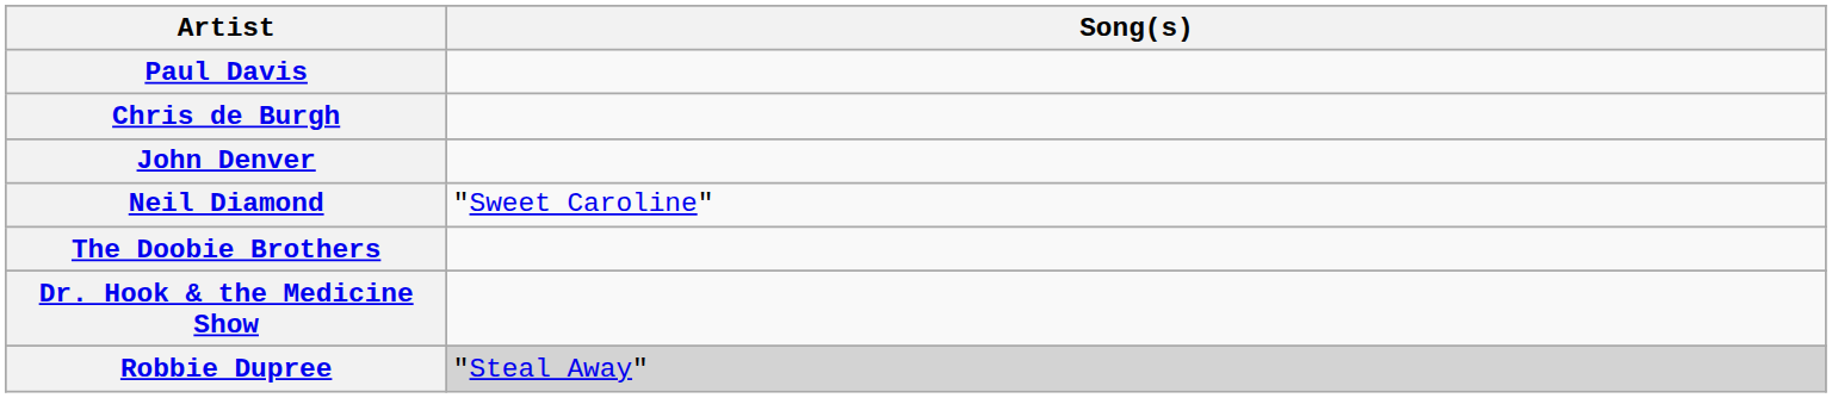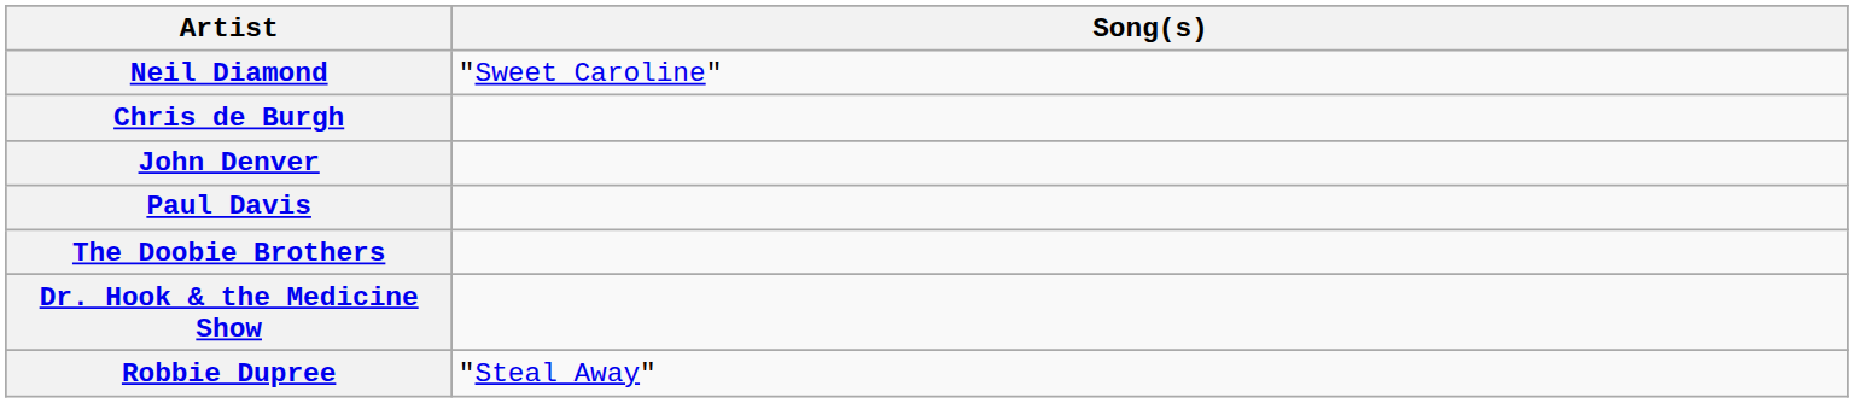 <table class="wikitable plainrowheaders sortable">
 <tr>
 <th scope="col" style="width:205px;">Artist</th>
 <th scope="col" style="width:655px;">Song(s)</th>
 </tr>
 <tr>
-<th scope="row"><a href='#'>Paul Davis</a></th>
-<td></td>
+<th scope="row"><a href='#'>Neil Diamond</a></th>
+<td>"<a href='#'>Sweet Caroline</a>"</td>
 </tr>
 <tr>
 <th scope="row"><a href='#'>Chris de Burgh</a></th>
 <td></td>
 </tr>
 <tr>
 <th scope="row"><a href='#'>John Denver</a></th>
 <td></td>
 </tr>
 <tr>
-<th scope="row"><a href='#'>Neil Diamond</a></th>
-<td>"<a href='#'>Sweet Caroline</a>"</td>
+<th scope="row"><a href='#'>Paul Davis</a></th>
+<td></td>
 </tr>
 <tr>
 <th scope="row"><a href='#'>The Doobie Brothers</a></th>
 <td></td>
 </tr>
 <tr>
 <th scope="row"><a href='#'>Dr. Hook & the Medicine Show</a></th>
 <td></td>
 </tr>
 <tr>
 <th scope="row"><a href='#'>Robbie Dupree</a></th>
-<td style="background: lightgrey;">"<a href='#'>Steal Away</a>"</td>
+<td>"<a href='#'>Steal Away</a>"</td>
 </tr>
 </table>
